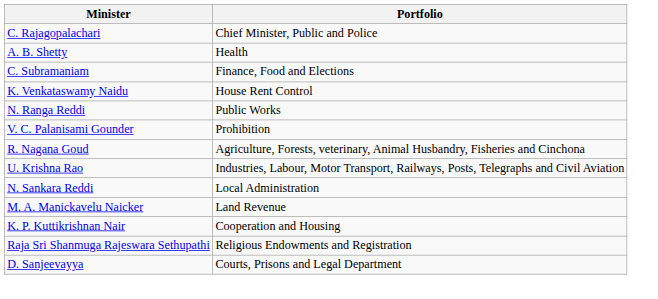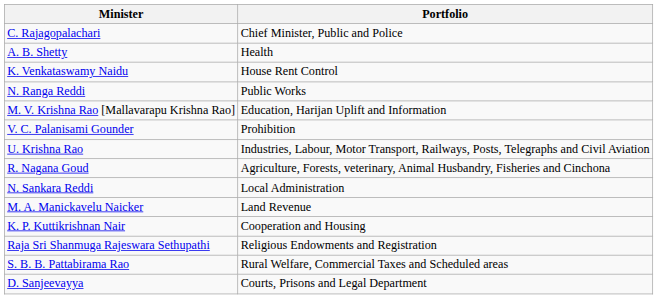 <table class="wikitable sortable">
 <tr>
 <th>Minister</th>
 <th>Portfolio</th>
 </tr>
 <tr -->
 <td><a href='#'>C. Rajagopalachari</a></td>
 <td>Chief Minister, Public and Police</td>
 </tr>
 <tr -->
 <td><a href='#'>A. B. Shetty</a></td>
 <td>Health</td>
 </tr>
 <tr -->
-<td><a href='#'>C. Subramaniam</a></td>
-<td>Finance, Food and Elections</td>
-</tr>
-<tr -->
 <td><a href='#'>K. Venkataswamy Naidu</a></td>
 <td>House Rent Control</td>
 </tr>
 <tr -->
 <td><a href='#'>N. Ranga Reddi</a></td>
 <td>Public Works</td>
 </tr>
 <tr -->
+<td><a href='#'>M. V. Krishna Rao</a> [Mallavarapu Krishna Rao]</td>
+<td>Education, Harijan Uplift and Information</td>
+</tr>
+<tr -->
 <td><a href='#'>V. C. Palanisami Gounder</a></td>
 <td>Prohibition</td>
 </tr>
 <tr -->
+<td><a href='#'>U. Krishna Rao</a></td>
+<td>Industries, Labour, Motor Transport, Railways, Posts, Telegraphs and Civil Aviation</td>
+</tr>
+<tr -->
 <td><a href='#'>R. Nagana Goud</a></td>
 <td>Agriculture, Forests, veterinary, Animal Husbandry, Fisheries and Cinchona</td>
-</tr>
-<tr -->
-<td><a href='#'>U. Krishna Rao</a></td>
-<td>Industries, Labour, Motor Transport, Railways, Posts, Telegraphs and Civil Aviation</td>
 </tr>
 <tr -->
 <td><a href='#'>N. Sankara Reddi</a></td>
 <td>Local Administration</td>
 </tr>
 <tr -->
 <td><a href='#'>M. A. Manickavelu Naicker</a></td>
 <td>Land Revenue</td>
 </tr>
 <tr -->
 <td><a href='#'>K. P. Kuttikrishnan Nair</a></td>
 <td>Cooperation and Housing</td>
 </tr>
 <tr -->
 <td><a href='#'>Raja Sri Shanmuga Rajeswara Sethupathi</a></td>
 <td>Religious Endowments and Registration</td>
 </tr>
 <tr -->
+<td><a href='#'>S. B. B. Pattabirama Rao</a></td>
+<td>Rural Welfare, Commercial Taxes and Scheduled areas</td>
+</tr>
+<tr -->
 <td><a href='#'>D. Sanjeevayya</a></td>
 <td>Courts, Prisons and Legal Department</td>
 </tr>
 </table>
